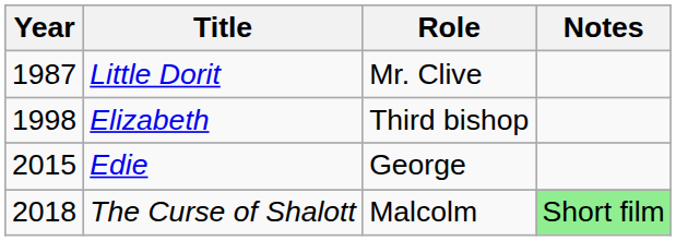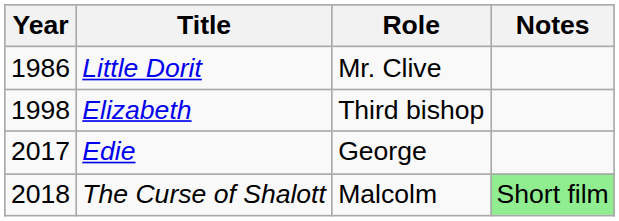 <table class="wikitable">
 <tr>
 <th>Year</th>
 <th>Title</th>
 <th>Role</th>
 <th>Notes</th>
 </tr>
 <tr>
-<td>1987</td>
+<td>1986</td>
 <td><em><a href='#'>Little Dorit</a></em></td>
 <td>Mr. Clive</td>
 <td></td>
 </tr>
 <tr>
 <td>1998</td>
 <td><em><a href='#'>Elizabeth</a></em></td>
 <td>Third bishop</td>
 <td></td>
 </tr>
 <tr>
-<td>2015</td>
+<td>2017</td>
 <td><em><a href='#'>Edie</a></em></td>
 <td>George</td>
 <td></td>
 </tr>
 <tr>
 <td>2018</td>
 <td><em>The Curse of Shalott</em></td>
 <td>Malcolm</td>
 <td style="background: lightgreen;">Short film</td>
 </tr>
 </table>
